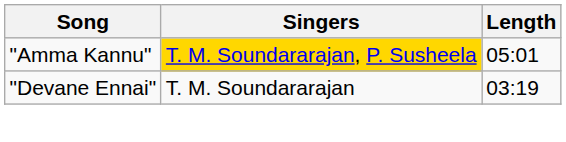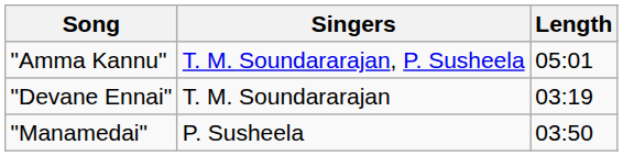 <table class="wikitable" style="font-size:95%;">
 <tr>
 <th>Song</th>
 <th>Singers</th>
 <th>Length</th>
 </tr>
 <tr>
 <td>"Amma Kannu"</td>
-<td style="background: gold;"><a href='#'>T. M. Soundararajan</a>, <a href='#'>P. Susheela</a></td>
+<td><a href='#'>T. M. Soundararajan</a>, <a href='#'>P. Susheela</a></td>
 <td>05:01</td>
 </tr>
 <tr>
 <td>"Devane Ennai"</td>
 <td>T. M. Soundararajan</td>
 <td>03:19</td>
 </tr>
+<tr>
+<td>"Manamedai"</td>
+<td>P. Susheela</td>
+<td>03:50</td>
+</tr>
 </table>
